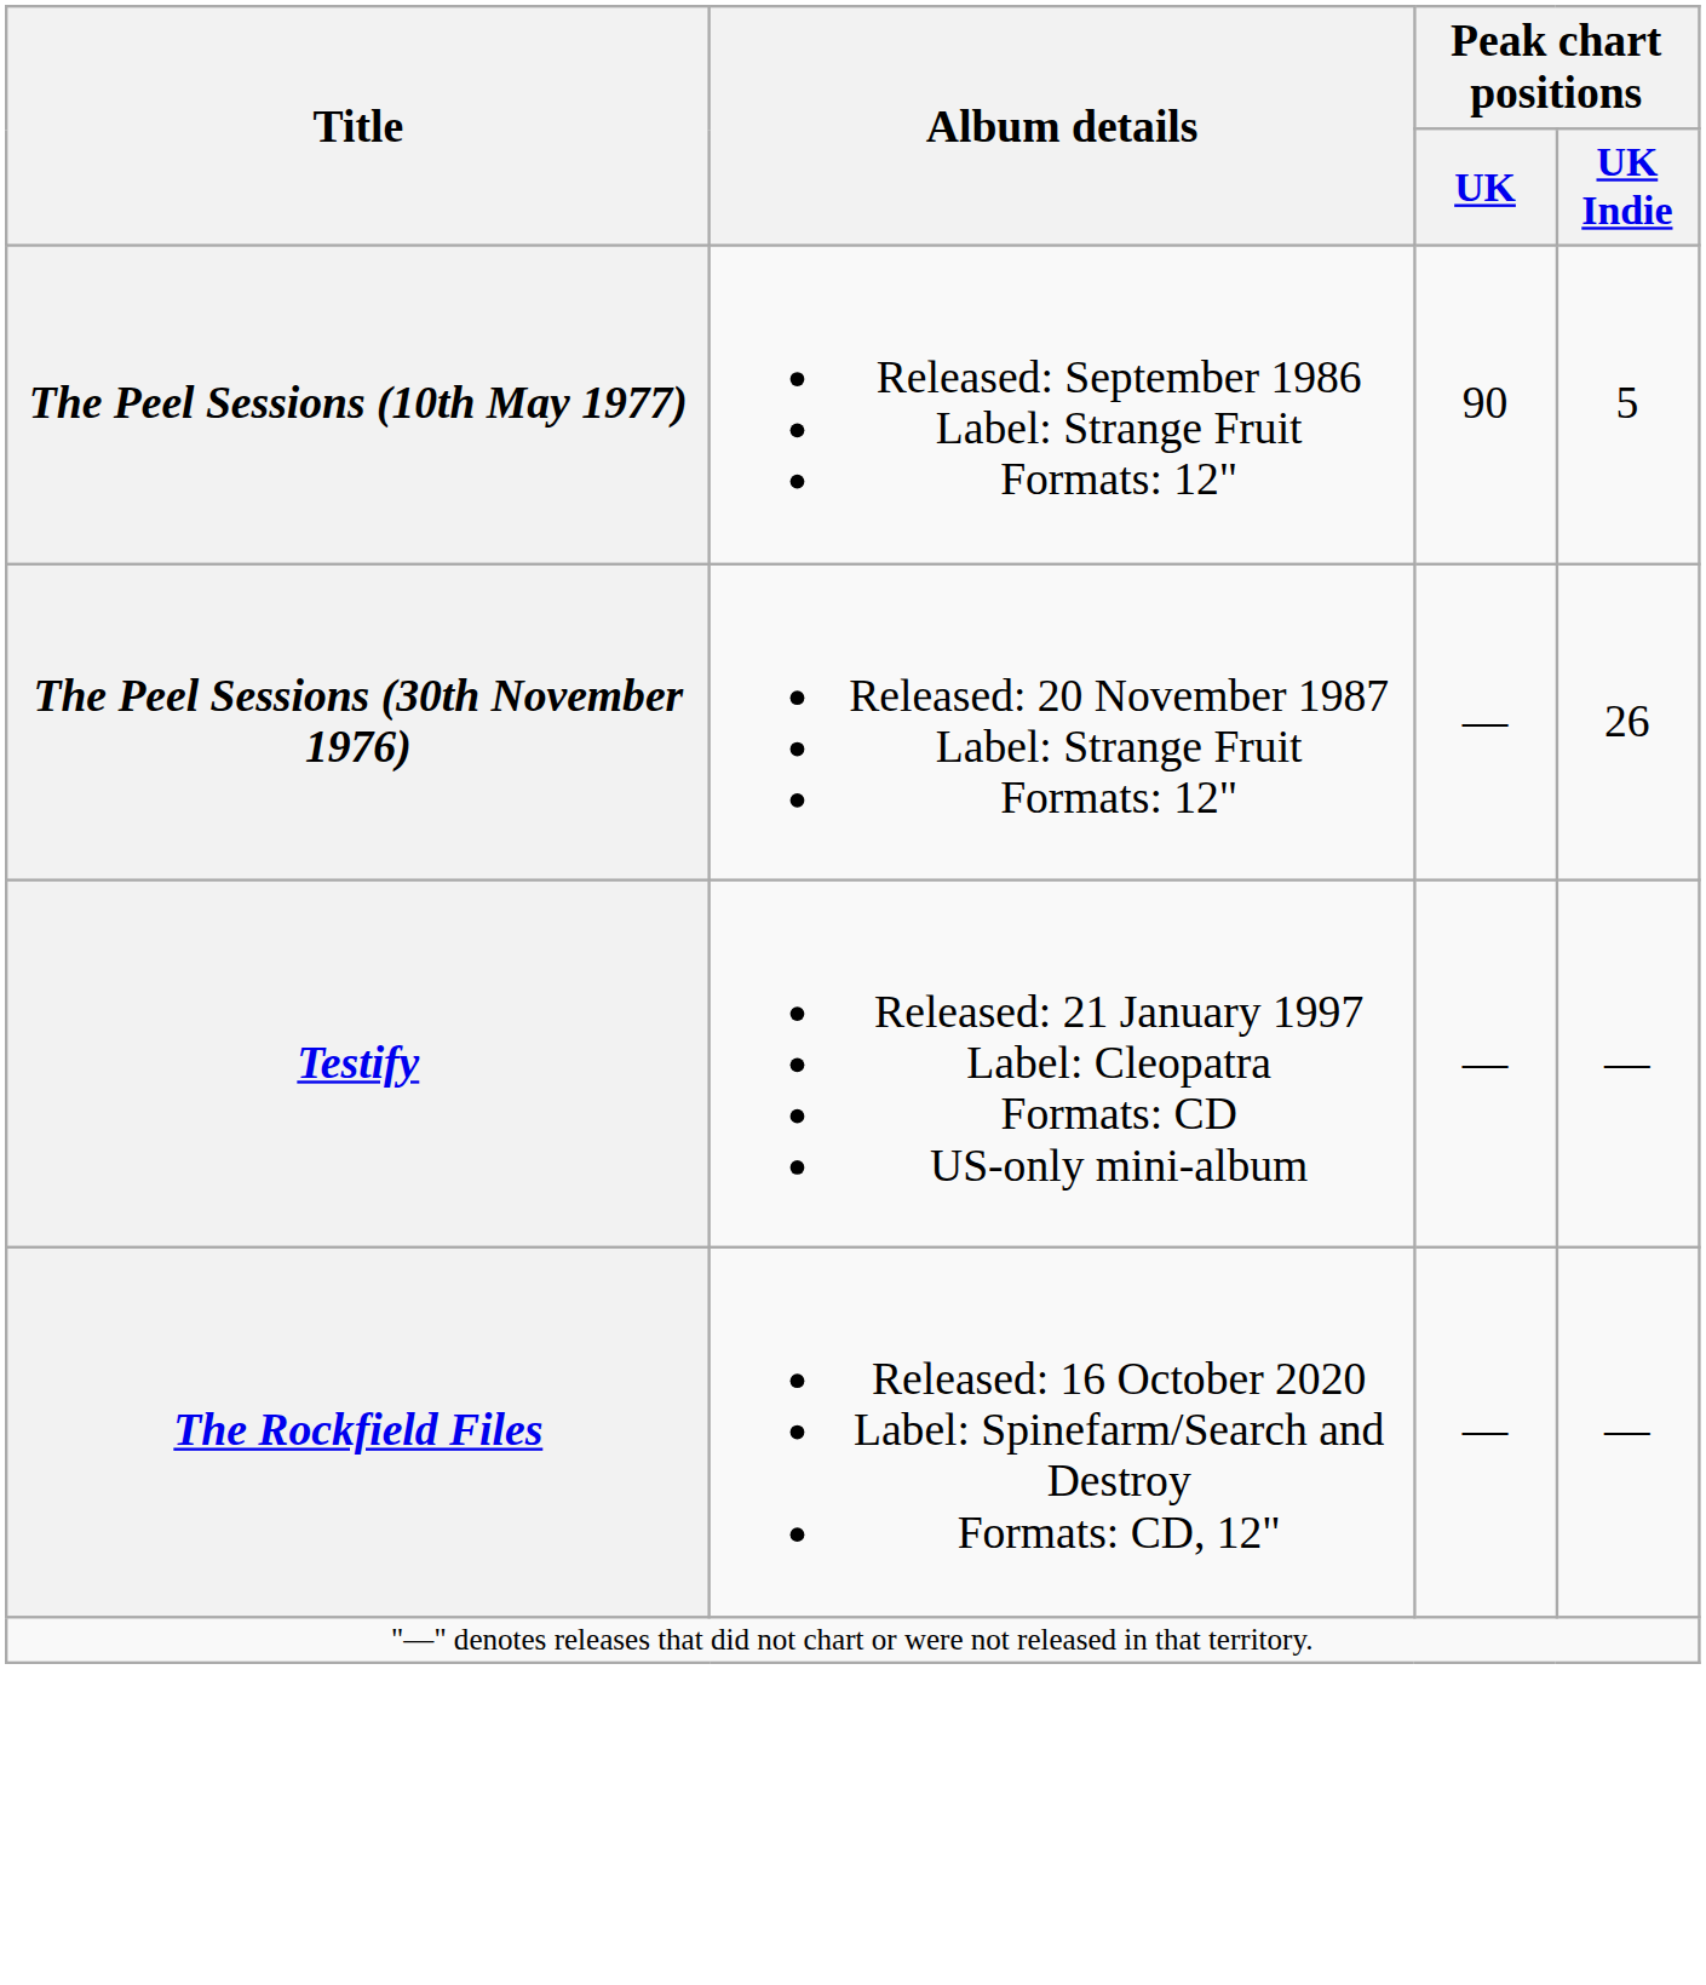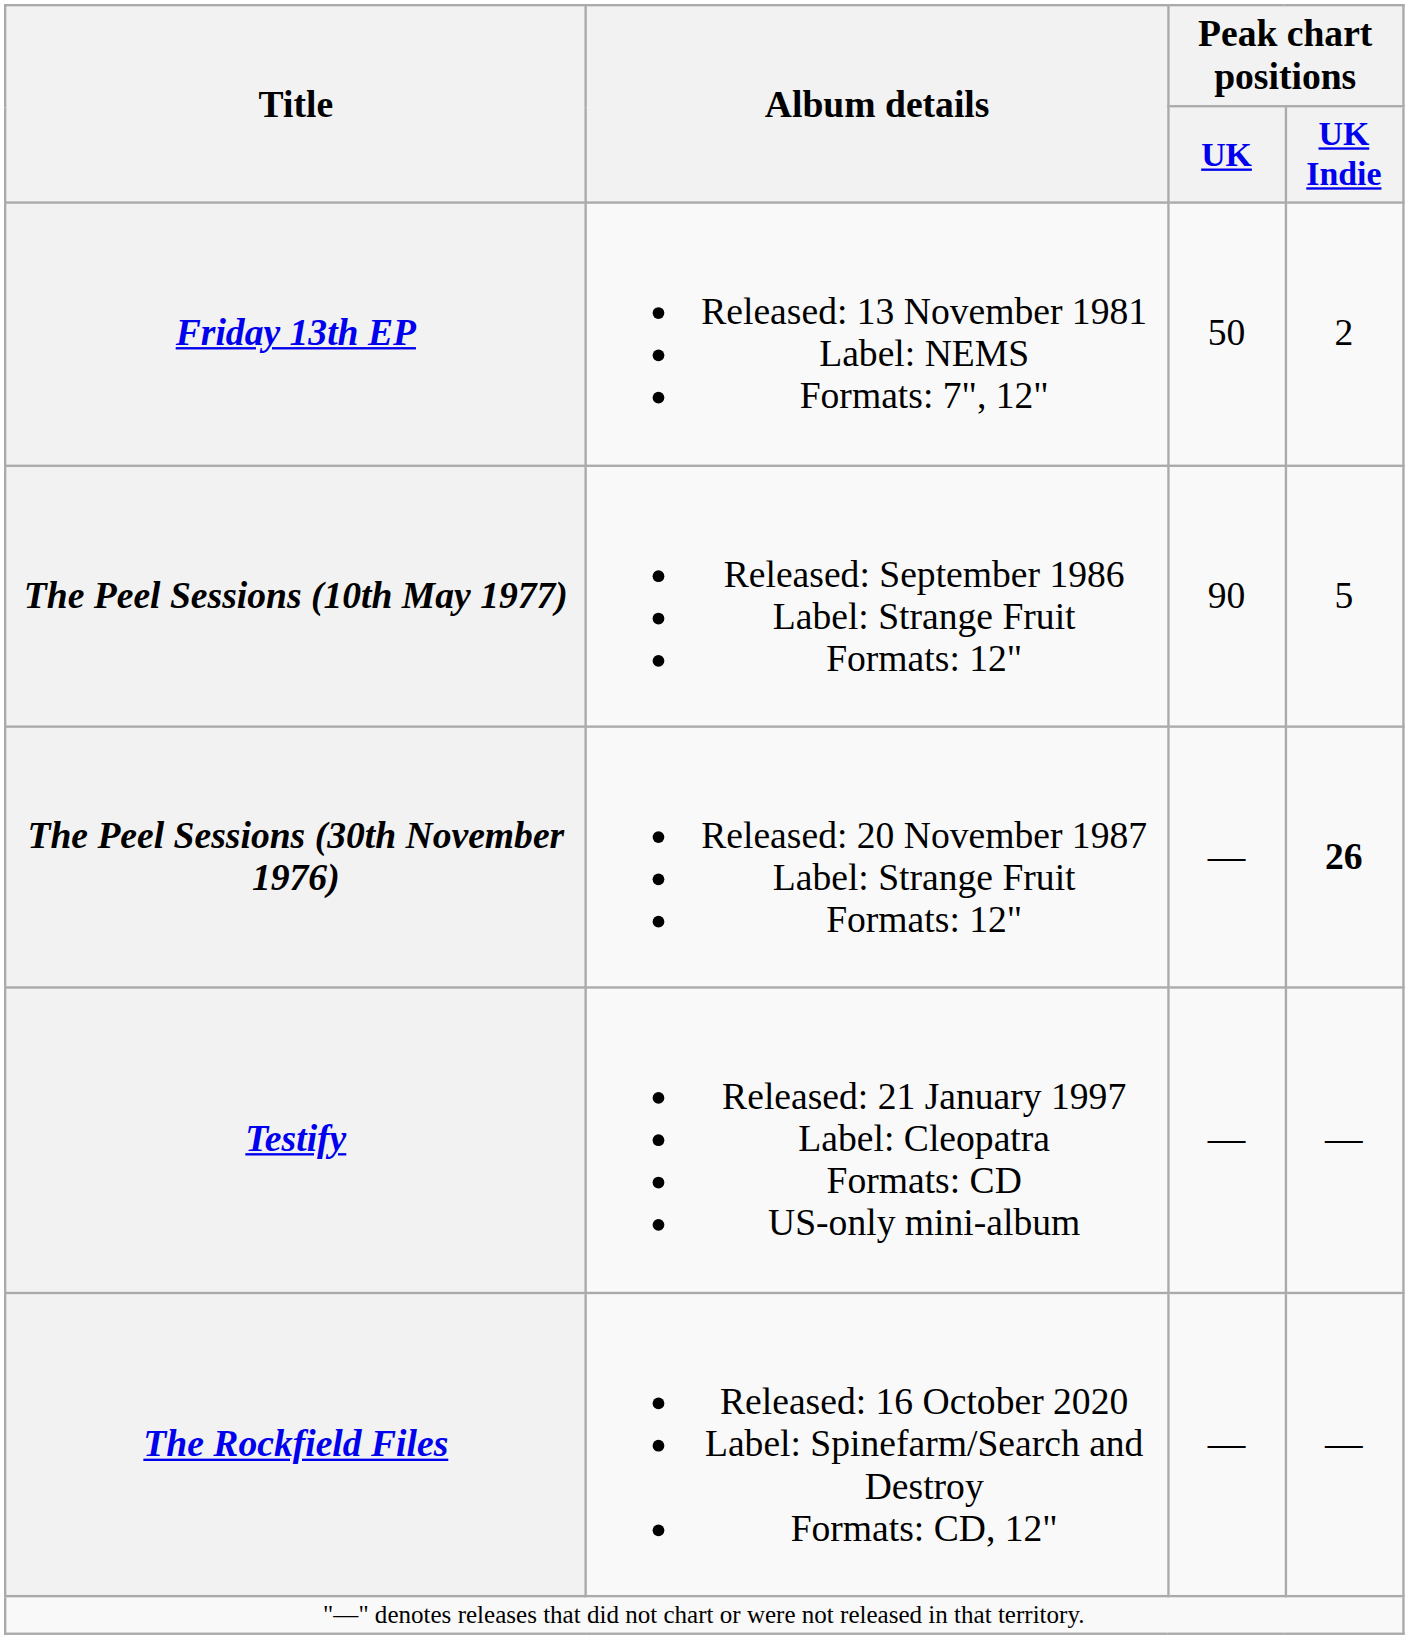 <table class="wikitable plainrowheaders" style="text-align:center;">
 <tr>
 <th rowspan="2" scope="col" style="width:15em;">Title</th>
 <th rowspan="2" scope="col" style="width:15em;">Album details</th>
 <th colspan="2">Peak chart positions</th>
 </tr>
 <tr>
 <th scope="col" style="width:3em;font-size:90%;"><a href='#'>UK</a><br></th>
 <th scope="col" style="width:3em;font-size:90%;"><a href='#'>UK<br>Indie</a><br></th>
 </tr>
 <tr>
+<th scope="row"><em><a href='#'>Friday 13th EP</a></em></th>
+<td><br><ul><li>Released: 13 November 1981</li><li>Label: NEMS</li><li>Formats: 7", 12"</li></ul></td>
+<td>50</td>
+<td>2</td>
+</tr>
+<tr>
 <th scope="row"><em>The Peel Sessions (10th May 1977)</em></th>
 <td><br><ul><li>Released: September 1986</li><li>Label: Strange Fruit</li><li>Formats: 12"</li></ul></td>
 <td>90</td>
 <td>5</td>
 </tr>
 <tr>
 <th scope="row"><em>The Peel Sessions  (30th November 1976)</em></th>
 <td><br><ul><li>Released: 20 November 1987</li><li>Label: Strange Fruit</li><li>Formats: 12"</li></ul></td>
 <td>—</td>
-<td>26</td>
+<td><strong>26</strong></td>
 </tr>
 <tr>
 <th scope="row"><em><a href='#'>Testify</a></em></th>
 <td><br><ul><li>Released: 21 January 1997</li><li>Label: Cleopatra</li><li>Formats: CD</li><li>US-only mini-album</li></ul></td>
 <td>—</td>
 <td>—</td>
 </tr>
 <tr>
 <th scope="row"><em><a href='#'>The Rockfield Files</a></em></th>
 <td><br><ul><li>Released: 16 October 2020</li><li>Label: Spinefarm/Search and Destroy</li><li>Formats: CD, 12"</li></ul></td>
 <td>—</td>
 <td>—</td>
 </tr>
 <tr>
 <td colspan="4" style="font-size:8pt">"—" denotes releases that did not chart or were not released in that territory.</td>
 </tr>
 </table>
